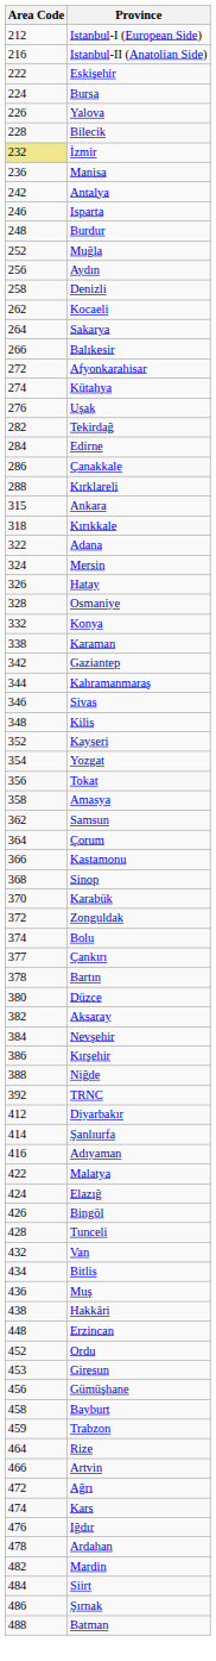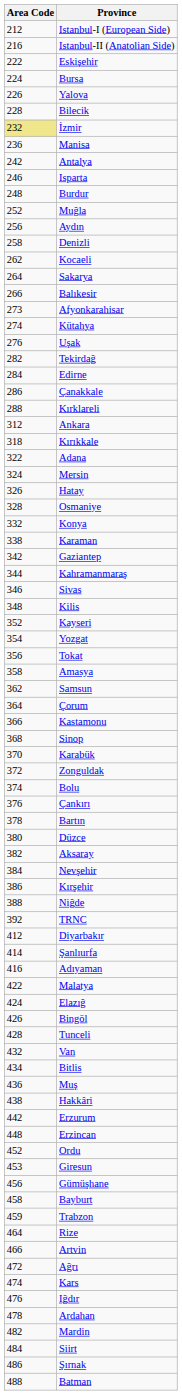 <table class="wikitable sortable">
 <tr>
 <th>Area Code</th>
 <th>Province</th>
 </tr>
 <tr>
 <td>212</td>
 <td><a href='#'>Istanbul</a>-I (<a href='#'>European Side</a>)</td>
 </tr>
 <tr>
 <td>216</td>
 <td><a href='#'>Istanbul</a>-II (<a href='#'>Anatolian Side</a>)</td>
 </tr>
 <tr>
 <td>222</td>
 <td><a href='#'>Eskişehir</a></td>
 </tr>
 <tr>
 <td>224</td>
 <td><a href='#'>Bursa</a></td>
 </tr>
 <tr>
 <td>226</td>
 <td><a href='#'>Yalova</a></td>
 </tr>
 <tr>
 <td>228</td>
 <td><a href='#'>Bilecik</a></td>
 </tr>
 <tr>
 <td style="background: khaki;">232</td>
 <td><a href='#'>İzmir</a></td>
 </tr>
 <tr>
 <td>236</td>
 <td><a href='#'>Manisa</a></td>
 </tr>
 <tr>
 <td>242</td>
 <td><a href='#'>Antalya</a></td>
 </tr>
 <tr>
 <td>246</td>
 <td><a href='#'>Isparta</a></td>
 </tr>
 <tr>
 <td>248</td>
 <td><a href='#'>Burdur</a></td>
 </tr>
 <tr>
 <td>252</td>
 <td><a href='#'>Muğla</a></td>
 </tr>
 <tr>
 <td>256</td>
 <td><a href='#'>Aydın</a></td>
 </tr>
 <tr>
 <td>258</td>
 <td><a href='#'>Denizli</a></td>
 </tr>
 <tr>
 <td>262</td>
 <td><a href='#'>Kocaeli</a></td>
 </tr>
 <tr>
 <td>264</td>
 <td><a href='#'>Sakarya</a></td>
 </tr>
 <tr>
 <td>266</td>
 <td><a href='#'>Balıkesir</a></td>
 </tr>
 <tr>
-<td>272</td>
+<td>273</td>
 <td><a href='#'>Afyonkarahisar</a></td>
 </tr>
 <tr>
 <td>274</td>
 <td><a href='#'>Kütahya</a></td>
 </tr>
 <tr>
 <td>276</td>
 <td><a href='#'>Uşak</a></td>
 </tr>
 <tr>
 <td>282</td>
 <td><a href='#'>Tekirdağ</a></td>
 </tr>
 <tr>
 <td>284</td>
 <td><a href='#'>Edirne</a></td>
 </tr>
 <tr>
 <td>286</td>
 <td><a href='#'>Çanakkale</a></td>
 </tr>
 <tr>
 <td>288</td>
 <td><a href='#'>Kırklareli</a></td>
 </tr>
 <tr>
-<td>315</td>
+<td>312</td>
 <td><a href='#'>Ankara</a></td>
 </tr>
 <tr>
 <td>318</td>
 <td><a href='#'>Kırıkkale</a></td>
 </tr>
 <tr>
 <td>322</td>
 <td><a href='#'>Adana</a></td>
 </tr>
 <tr>
 <td>324</td>
 <td><a href='#'>Mersin</a></td>
 </tr>
 <tr>
 <td>326</td>
 <td><a href='#'>Hatay</a></td>
 </tr>
 <tr>
 <td>328</td>
 <td><a href='#'>Osmaniye</a></td>
 </tr>
 <tr>
 <td>332</td>
 <td><a href='#'>Konya</a></td>
 </tr>
 <tr>
 <td>338</td>
 <td><a href='#'>Karaman</a></td>
 </tr>
 <tr>
 <td>342</td>
 <td><a href='#'>Gaziantep</a></td>
 </tr>
 <tr>
 <td>344</td>
 <td><a href='#'>Kahramanmaraş</a></td>
 </tr>
 <tr>
 <td>346</td>
 <td><a href='#'>Sivas</a></td>
 </tr>
 <tr>
 <td>348</td>
 <td><a href='#'>Kilis</a></td>
 </tr>
 <tr>
 <td>352</td>
 <td><a href='#'>Kayseri</a></td>
 </tr>
 <tr>
 <td>354</td>
 <td><a href='#'>Yozgat</a></td>
 </tr>
 <tr>
 <td>356</td>
 <td><a href='#'>Tokat</a></td>
 </tr>
 <tr>
 <td>358</td>
 <td><a href='#'>Amasya</a></td>
 </tr>
 <tr>
 <td>362</td>
 <td><a href='#'>Samsun</a></td>
 </tr>
 <tr>
 <td>364</td>
 <td><a href='#'>Çorum</a></td>
 </tr>
 <tr>
 <td>366</td>
 <td><a href='#'>Kastamonu</a></td>
 </tr>
 <tr>
 <td>368</td>
 <td><a href='#'>Sinop</a></td>
 </tr>
 <tr>
 <td>370</td>
 <td><a href='#'>Karabük</a></td>
 </tr>
 <tr>
 <td>372</td>
 <td><a href='#'>Zonguldak</a></td>
 </tr>
 <tr>
 <td>374</td>
 <td><a href='#'>Bolu</a></td>
 </tr>
 <tr>
-<td>377</td>
+<td>376</td>
 <td><a href='#'>Çankırı</a></td>
 </tr>
 <tr>
 <td>378</td>
 <td><a href='#'>Bartın</a></td>
 </tr>
 <tr>
 <td>380</td>
 <td><a href='#'>Düzce</a></td>
 </tr>
 <tr>
 <td>382</td>
 <td><a href='#'>Aksaray</a></td>
 </tr>
 <tr>
 <td>384</td>
 <td><a href='#'>Nevşehir</a></td>
 </tr>
 <tr>
 <td>386</td>
 <td><a href='#'>Kırşehir</a></td>
 </tr>
 <tr>
 <td>388</td>
 <td><a href='#'>Niğde</a></td>
 </tr>
 <tr>
 <td>392</td>
 <td><a href='#'>TRNC</a></td>
 </tr>
 <tr>
 <td>412</td>
 <td><a href='#'>Diyarbakır</a></td>
 </tr>
 <tr>
 <td>414</td>
 <td><a href='#'>Şanlıurfa</a></td>
 </tr>
 <tr>
 <td>416</td>
 <td><a href='#'>Adıyaman</a></td>
 </tr>
 <tr>
 <td>422</td>
 <td><a href='#'>Malatya</a></td>
 </tr>
 <tr>
 <td>424</td>
 <td><a href='#'>Elazığ</a></td>
 </tr>
 <tr>
 <td>426</td>
 <td><a href='#'>Bingöl</a></td>
 </tr>
 <tr>
 <td>428</td>
 <td><a href='#'>Tunceli</a></td>
 </tr>
 <tr>
 <td>432</td>
 <td><a href='#'>Van</a></td>
 </tr>
 <tr>
 <td>434</td>
 <td><a href='#'>Bitlis</a></td>
 </tr>
 <tr>
 <td>436</td>
 <td><a href='#'>Muş</a></td>
 </tr>
 <tr>
 <td>438</td>
 <td><a href='#'>Hakkâri</a></td>
 </tr>
 <tr>
+<td>442</td>
+<td><a href='#'>Erzurum</a></td>
+</tr>
+<tr>
 <td>448</td>
 <td><a href='#'>Erzincan</a></td>
 </tr>
 <tr>
 <td>452</td>
 <td><a href='#'>Ordu</a></td>
 </tr>
 <tr>
 <td>453</td>
 <td><a href='#'>Giresun</a></td>
 </tr>
 <tr>
 <td>456</td>
 <td><a href='#'>Gümüşhane</a></td>
 </tr>
 <tr>
 <td>458</td>
 <td><a href='#'>Bayburt</a></td>
 </tr>
 <tr>
 <td>459</td>
 <td><a href='#'>Trabzon</a></td>
 </tr>
 <tr>
 <td>464</td>
 <td><a href='#'>Rize</a></td>
 </tr>
 <tr>
 <td>466</td>
 <td><a href='#'>Artvin</a></td>
 </tr>
 <tr>
 <td>472</td>
 <td><a href='#'>Ağrı</a></td>
 </tr>
 <tr>
 <td>474</td>
 <td><a href='#'>Kars</a></td>
 </tr>
 <tr>
 <td>476</td>
 <td><a href='#'>Iğdır</a></td>
 </tr>
 <tr>
 <td>478</td>
 <td><a href='#'>Ardahan</a></td>
 </tr>
 <tr>
 <td>482</td>
 <td><a href='#'>Mardin</a></td>
 </tr>
 <tr>
 <td>484</td>
 <td><a href='#'>Siirt</a></td>
 </tr>
 <tr>
 <td>486</td>
 <td><a href='#'>Şırnak</a></td>
 </tr>
 <tr>
 <td>488</td>
 <td><a href='#'>Batman</a></td>
 </tr>
 </table>
